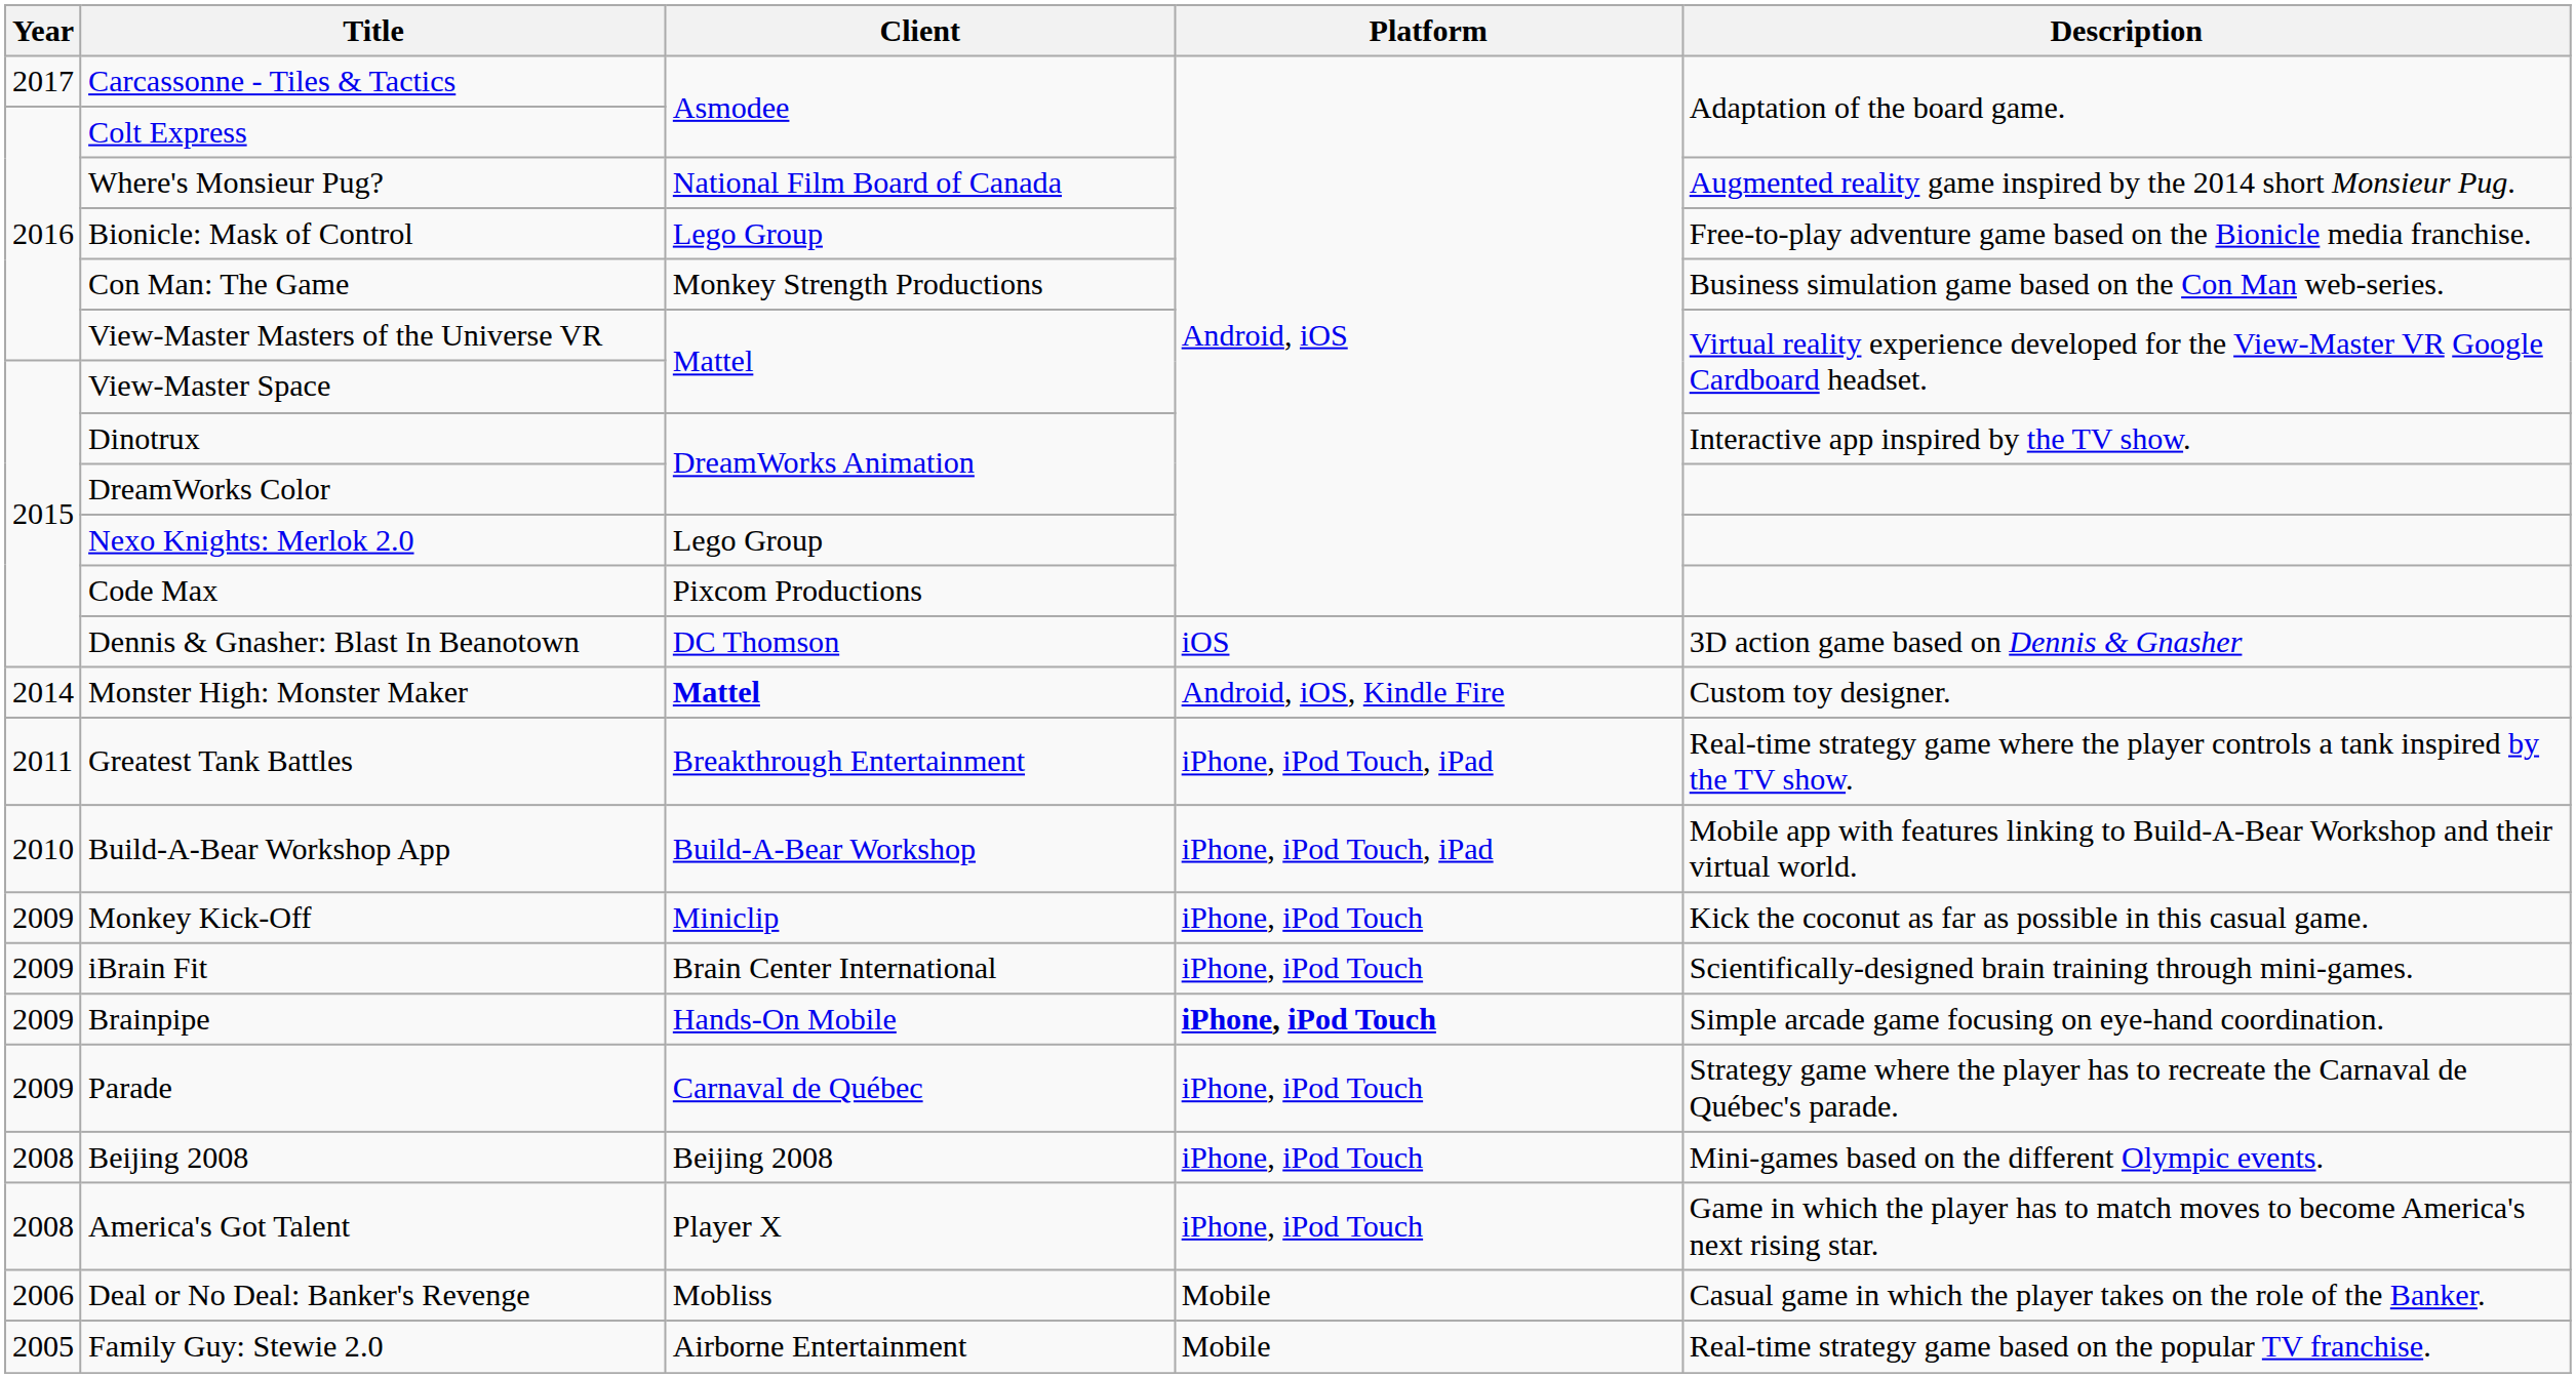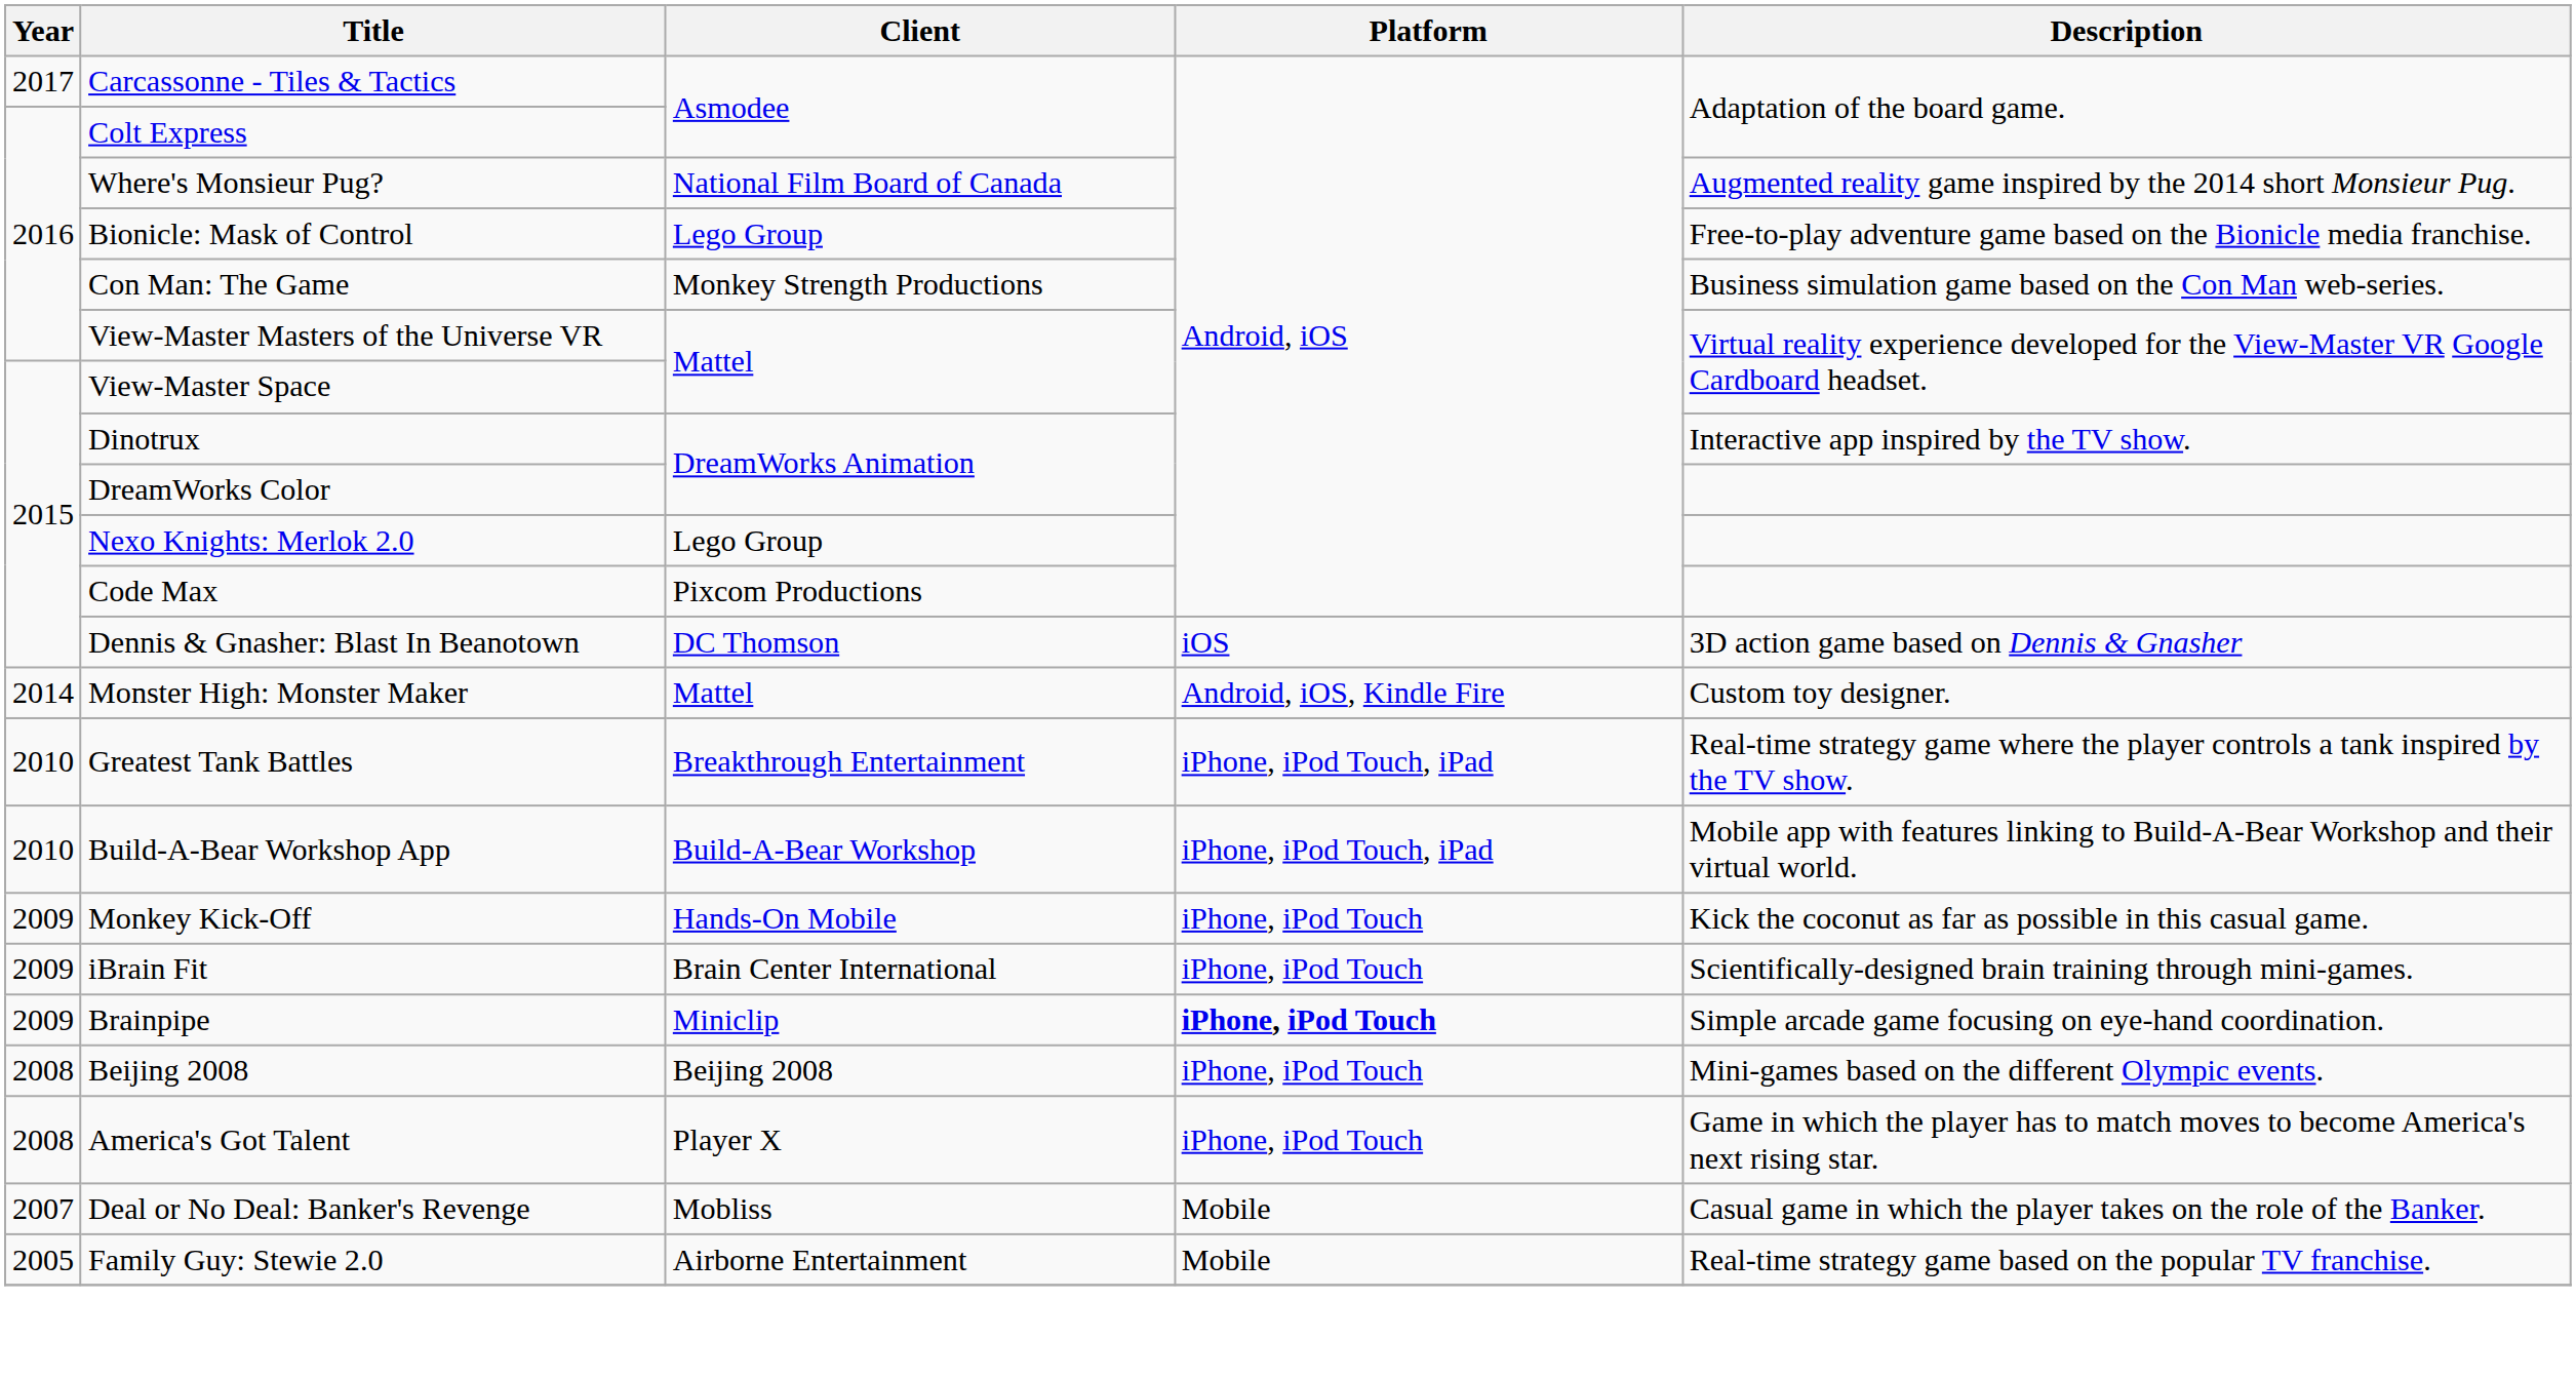 <table class="sortable wikitable" style="font-size: 95%; width: 100%;">
 <tr>
 <th width=2%>Year</th>
 <th width=23%>Title</th>
 <th width=20%>Client</th>
 <th width=20%>Platform</th>
 <th width=35%>Description</th>
 </tr>
 <tr>
 <td>2017</td>
 <td><a href='#'>Carcassonne - Tiles & Tactics</a></td>
 <td rowspan=2><a href='#'>Asmodee</a></td>
 <td rowspan=11><a href='#'>Android</a>, <a href='#'>iOS</a></td>
 <td rowspan=2>Adaptation of the board game.</td>
 </tr>
 <tr>
 <td rowspan="5">2016</td>
 <td><a href='#'>Colt Express</a></td>
 </tr>
 <tr>
 <td>Where's Monsieur Pug?</td>
 <td><a href='#'>National Film Board of Canada</a></td>
 <td><a href='#'>Augmented reality</a> game inspired by the 2014 short <em>Monsieur Pug</em>.</td>
 </tr>
 <tr>
 <td>Bionicle: Mask of Control</td>
 <td><a href='#'>Lego Group</a></td>
 <td>Free-to-play adventure game based on the <a href='#'>Bionicle</a> media franchise.</td>
 </tr>
 <tr>
 <td>Con Man: The Game</td>
 <td>Monkey Strength Productions</td>
 <td>Business simulation game based on the <a href='#'>Con Man</a> web-series.</td>
 </tr>
 <tr>
 <td>View-Master Masters of the Universe VR</td>
 <td rowspan="2"><a href='#'>Mattel</a></td>
 <td rowspan="2"><a href='#'>Virtual reality</a> experience developed for the <a href='#'>View-Master VR</a> <a href='#'>Google Cardboard</a> headset.</td>
 </tr>
 <tr>
 <td rowspan="6">2015</td>
 <td>View-Master Space</td>
 </tr>
 <tr>
 <td>Dinotrux</td>
 <td rowspan="2"><a href='#'>DreamWorks Animation</a></td>
 <td>Interactive app inspired by <a href='#'>the TV show</a>.</td>
 </tr>
 <tr>
 <td>DreamWorks Color</td>
 <td></td>
 </tr>
 <tr>
 <td><a href='#'>Nexo Knights: Merlok 2.0</a></td>
 <td>Lego Group</td>
 <td></td>
 </tr>
 <tr>
 <td>Code Max</td>
 <td>Pixcom Productions</td>
 <td></td>
 </tr>
 <tr>
 <td>Dennis & Gnasher: Blast In Beanotown</td>
 <td><a href='#'>DC Thomson</a></td>
 <td><a href='#'>iOS</a></td>
 <td>3D action game based on <em><a href='#'>Dennis & Gnasher</a></em></td>
 </tr>
 <tr>
 <td>2014</td>
 <td>Monster High: Monster Maker</td>
-<td><strong><a href='#'>Mattel</a></strong></td>
+<td><a href='#'>Mattel</a></td>
 <td><a href='#'>Android</a>, <a href='#'>iOS</a>, <a href='#'>Kindle Fire</a></td>
 <td>Custom toy designer.</td>
 </tr>
 <tr>
-<td>2011</td>
+<td>2010</td>
 <td>Greatest Tank Battles</td>
 <td><a href='#'>Breakthrough Entertainment</a></td>
 <td><a href='#'>iPhone</a>, <a href='#'>iPod Touch</a>, <a href='#'>iPad</a></td>
 <td>Real-time strategy game where the player controls a tank inspired <a href='#'>by the TV show</a>.</td>
 </tr>
 <tr>
 <td>2010</td>
 <td>Build-A-Bear Workshop App</td>
 <td><a href='#'>Build-A-Bear Workshop</a></td>
 <td><a href='#'>iPhone</a>, <a href='#'>iPod Touch</a>, <a href='#'>iPad</a></td>
 <td>Mobile app with features linking to Build-A-Bear Workshop and their virtual world.</td>
 </tr>
 <tr>
 <td>2009</td>
 <td>Monkey Kick-Off</td>
-<td><a href='#'>Miniclip</a></td>
+<td><a href='#'>Hands-On Mobile</a></td>
 <td><a href='#'>iPhone</a>, <a href='#'>iPod Touch</a></td>
 <td>Kick the coconut as far as possible in this casual game.</td>
 </tr>
 <tr>
 <td>2009</td>
 <td>iBrain Fit</td>
 <td>Brain Center International</td>
 <td><a href='#'>iPhone</a>, <a href='#'>iPod Touch</a></td>
 <td>Scientifically-designed brain training through mini-games.</td>
 </tr>
 <tr>
 <td>2009</td>
 <td>Brainpipe</td>
-<td><a href='#'>Hands-On Mobile</a></td>
+<td><a href='#'>Miniclip</a></td>
 <td><strong><a href='#'>iPhone</a>, <a href='#'>iPod Touch</a></strong></td>
 <td>Simple arcade game focusing on eye-hand coordination.</td>
-</tr>
-<tr>
-<td>2009</td>
-<td>Parade</td>
-<td><a href='#'>Carnaval de Québec</a></td>
-<td><a href='#'>iPhone</a>, <a href='#'>iPod Touch</a></td>
-<td>Strategy game where the player has to recreate the Carnaval de Québec's parade.</td>
 </tr>
 <tr>
 <td>2008</td>
 <td>Beijing 2008</td>
 <td>Beijing 2008</td>
 <td><a href='#'>iPhone</a>, <a href='#'>iPod Touch</a></td>
 <td>Mini-games based on the different <a href='#'>Olympic events</a>.</td>
 </tr>
 <tr>
 <td>2008</td>
 <td>America's Got Talent</td>
 <td>Player X</td>
 <td><a href='#'>iPhone</a>, <a href='#'>iPod Touch</a></td>
 <td>Game in which the player has to match moves to become America's next rising star.</td>
 </tr>
 <tr>
-<td>2006</td>
+<td>2007</td>
 <td>Deal or No Deal: Banker's Revenge</td>
 <td>Mobliss</td>
 <td>Mobile</td>
 <td>Casual game in which the player takes on the role of the <a href='#'>Banker</a>.</td>
 </tr>
 <tr>
 <td>2005</td>
 <td>Family Guy: Stewie 2.0</td>
 <td>Airborne Entertainment</td>
 <td>Mobile</td>
 <td>Real-time strategy game based on the popular <a href='#'>TV franchise</a>.</td>
 </tr>
 <tr>
 </tr>
 </table>
